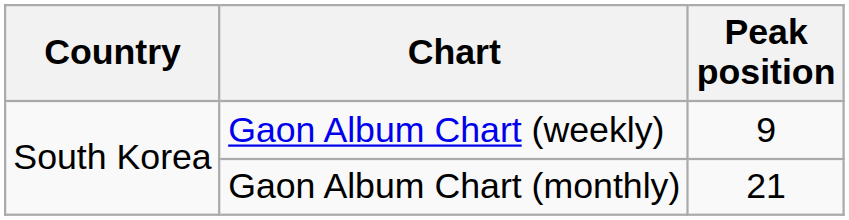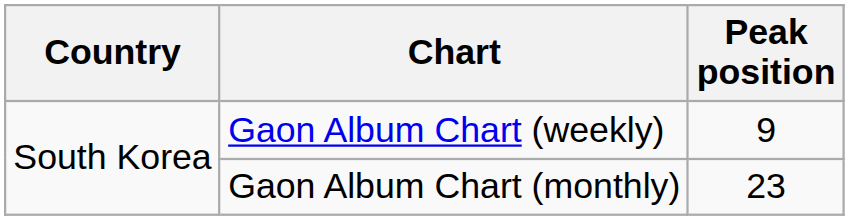 <table class="wikitable">
 <tr>
 <th>Country</th>
 <th>Chart</th>
 <th>Peak<br>position</th>
 </tr>
 <tr>
 <td rowspan="2">South Korea</td>
 <td><a href='#'>Gaon Album Chart</a> (weekly)</td>
 <td align="center">9</td>
 </tr>
 <tr>
 <td>Gaon Album Chart (monthly)</td>
-<td align="center">21</td>
+<td align="center">23</td>
 </tr>
 </table>
